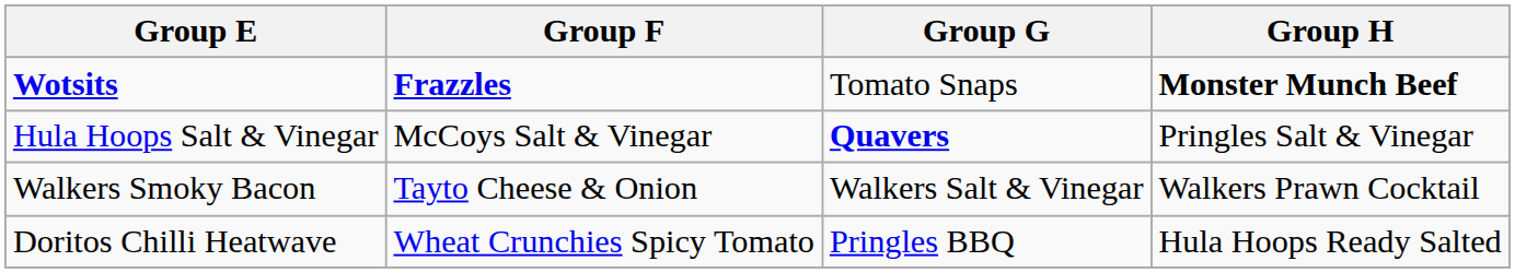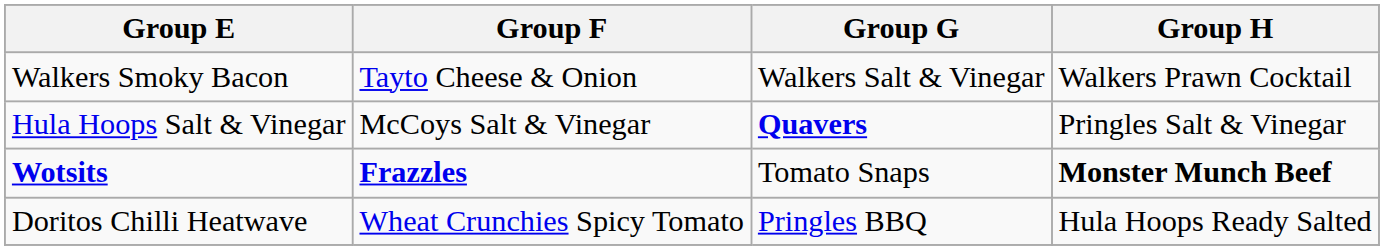 <table class="wikitable">
 <tr>
 <th>Group E</th>
 <th>Group F</th>
 <th>Group G</th>
 <th>Group H</th>
 </tr>
 <tr>
-<td><strong><a href='#'>Wotsits</a></strong></td>
-<td><strong><a href='#'>Frazzles</a></strong></td>
-<td>Tomato Snaps</td>
-<td><strong>Monster Munch Beef</strong></td>
+<td>Walkers Smoky Bacon</td>
+<td><a href='#'>Tayto</a> Cheese & Onion</td>
+<td>Walkers Salt & Vinegar</td>
+<td>Walkers Prawn Cocktail</td>
 </tr>
 <tr>
 <td><a href='#'>Hula Hoops</a> Salt & Vinegar</td>
 <td>McCoys Salt & Vinegar</td>
 <td><strong><a href='#'>Quavers</a></strong></td>
 <td>Pringles Salt & Vinegar</td>
 </tr>
 <tr>
-<td>Walkers Smoky Bacon</td>
-<td><a href='#'>Tayto</a> Cheese & Onion</td>
-<td>Walkers Salt & Vinegar</td>
-<td>Walkers Prawn Cocktail</td>
+<td><strong><a href='#'>Wotsits</a></strong></td>
+<td><strong><a href='#'>Frazzles</a></strong></td>
+<td>Tomato Snaps</td>
+<td><strong>Monster Munch Beef</strong></td>
 </tr>
 <tr>
 <td>Doritos Chilli Heatwave</td>
 <td><a href='#'>Wheat Crunchies</a> Spicy Tomato</td>
 <td><a href='#'>Pringles</a> BBQ</td>
 <td>Hula Hoops Ready Salted</td>
 </tr>
 </table>
